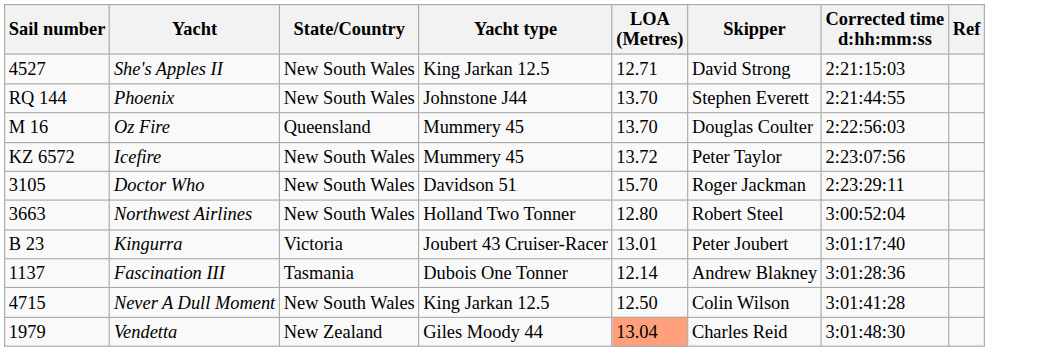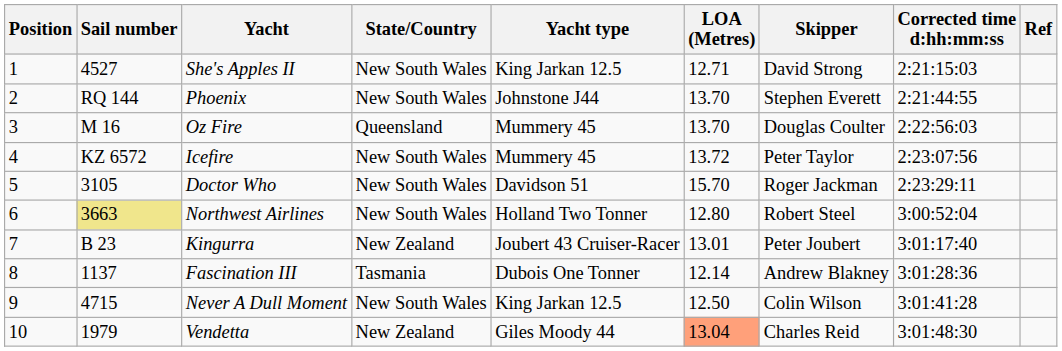 <table class="wikitable">
 <tr>
+<th>Position</th>
 <th>Sail number</th>
 <th>Yacht</th>
 <th>State/Country</th>
 <th>Yacht type</th>
 <th>LOA <br>(Metres)</th>
 <th>Skipper</th>
 <th>Corrected time <br>d:hh:mm:ss</th>
 <th>Ref</th>
 </tr>
 <tr>
+<td>1</td>
 <td>4527</td>
 <td><em>She's Apples II</em></td>
 <td> New South Wales</td>
 <td>King Jarkan 12.5</td>
 <td>12.71</td>
 <td>David Strong</td>
 <td>2:21:15:03</td>
 <td></td>
 </tr>
 <tr>
+<td>2</td>
 <td>RQ 144</td>
 <td><em>Phoenix</em></td>
 <td> New South Wales</td>
 <td>Johnstone J44</td>
 <td>13.70</td>
 <td>Stephen Everett</td>
 <td>2:21:44:55</td>
 <td></td>
 </tr>
 <tr>
+<td>3</td>
 <td>M 16</td>
 <td><em>Oz Fire</em></td>
 <td> Queensland</td>
 <td>Mummery 45</td>
 <td>13.70</td>
 <td>Douglas Coulter</td>
 <td>2:22:56:03</td>
 <td></td>
 </tr>
 <tr>
+<td>4</td>
 <td>KZ 6572</td>
 <td><em>Icefire</em></td>
 <td> New South Wales</td>
 <td>Mummery 45</td>
 <td>13.72</td>
 <td>Peter Taylor</td>
 <td>2:23:07:56</td>
 <td></td>
 </tr>
 <tr>
+<td>5</td>
 <td>3105</td>
 <td><em>Doctor Who</em></td>
 <td> New South Wales</td>
 <td>Davidson 51</td>
 <td>15.70</td>
 <td>Roger Jackman</td>
 <td>2:23:29:11</td>
 <td></td>
 </tr>
 <tr>
-<td>3663</td>
+<td>6</td>
+<td style="background: khaki;">3663</td>
 <td><em>Northwest Airlines</em></td>
 <td> New South Wales</td>
 <td>Holland Two Tonner</td>
 <td>12.80</td>
 <td>Robert Steel</td>
 <td>3:00:52:04</td>
 <td></td>
 </tr>
 <tr>
+<td>7</td>
 <td>B 23</td>
 <td><em>Kingurra</em></td>
-<td> Victoria</td>
+<td> New Zealand</td>
 <td>Joubert 43 Cruiser-Racer</td>
 <td>13.01</td>
 <td>Peter Joubert</td>
 <td>3:01:17:40</td>
 <td></td>
 </tr>
 <tr>
+<td>8</td>
 <td>1137</td>
 <td><em>Fascination III</em></td>
 <td> Tasmania</td>
 <td>Dubois One Tonner</td>
 <td>12.14</td>
 <td>Andrew Blakney</td>
 <td>3:01:28:36</td>
 <td></td>
 </tr>
 <tr>
+<td>9</td>
 <td>4715</td>
 <td><em>Never A Dull Moment</em></td>
 <td> New South Wales</td>
 <td>King Jarkan 12.5</td>
 <td>12.50</td>
 <td>Colin Wilson</td>
 <td>3:01:41:28</td>
 <td></td>
 </tr>
 <tr>
+<td>10</td>
 <td>1979</td>
 <td><em>Vendetta</em></td>
 <td> New Zealand</td>
 <td>Giles Moody 44</td>
 <td style="background: lightsalmon;">13.04</td>
 <td>Charles Reid</td>
 <td>3:01:48:30</td>
 <td></td>
 </tr>
 </table>
